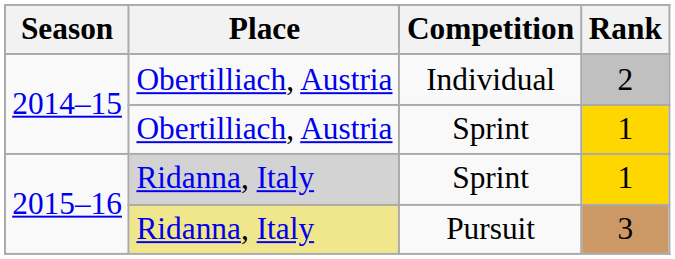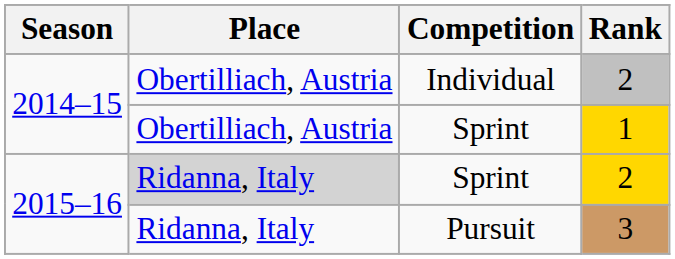 <table class="wikitable sortable" style="text-align: center;">
 <tr>
 <th>Season</th>
 <th>Place</th>
 <th>Competition</th>
 <th>Rank</th>
 </tr>
 <tr>
 <td rowspan="2"><a href='#'>2014–15</a></td>
 <td style="text-align: left;"> <a href='#'>Obertilliach</a>, <a href='#'>Austria</a></td>
 <td>Individual</td>
 <td bgcolor=silver>2</td>
 </tr>
 <tr>
 <td style="text-align: left;"> <a href='#'>Obertilliach</a>, <a href='#'>Austria</a></td>
 <td>Sprint</td>
 <td bgcolor=gold>1</td>
 </tr>
 <tr>
 <td rowspan="2"><a href='#'>2015–16</a></td>
 <td style="background: lightgrey; text-align: left;"> <a href='#'>Ridanna</a>, <a href='#'>Italy</a></td>
 <td>Sprint</td>
-<td bgcolor=gold>1</td>
+<td bgcolor=gold>2</td>
 </tr>
 <tr>
-<td style="background: khaki; text-align: left;"> <a href='#'>Ridanna</a>, <a href='#'>Italy</a></td>
+<td style="text-align: left;"> <a href='#'>Ridanna</a>, <a href='#'>Italy</a></td>
 <td>Pursuit</td>
 <td bgcolor="cc9966">3</td>
 </tr>
 </table>
